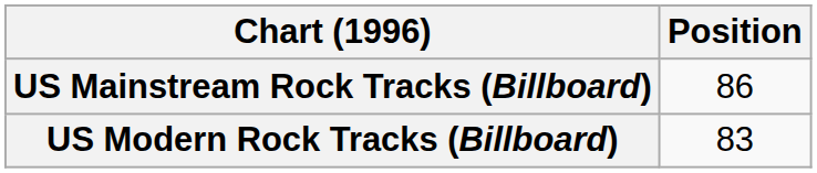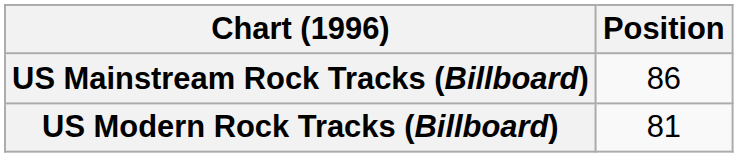 <table class="wikitable plainrowheaders" style="text-align:center">
 <tr>
 <th>Chart (1996)</th>
 <th>Position</th>
 </tr>
 <tr>
 <th scope="row">US Mainstream Rock Tracks (<em>Billboard</em>)</th>
 <td>86</td>
 </tr>
 <tr>
 <th scope="row">US Modern Rock Tracks (<em>Billboard</em>)</th>
-<td>83</td>
+<td>81</td>
 </tr>
 </table>
